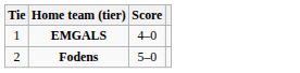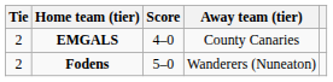 <table class="wikitable" style="text-align:center; font-size:85%">
 <tr>
 <th>Tie</th>
 <th>Home team (tier)</th>
 <th>Score</th>
+<th>Away team (tier)</th>
 <th></th>
 </tr>
 <tr>
-<td align="center">1</td>
+<td align="center">2</td>
 <td><strong>EMGALS</strong></td>
 <td align="center">4–0</td>
+<td>County Canaries</td>
 <td></td>
 </tr>
 <tr>
 <td align="center">2</td>
 <td><strong>Fodens</strong></td>
 <td align="center">5–0</td>
+<td>Wanderers (Nuneaton)</td>
 <td></td>
 </tr>
 </table>
